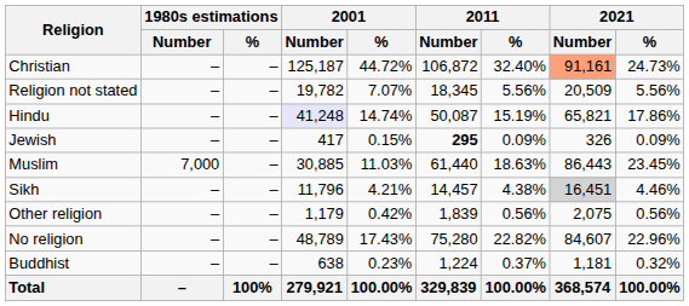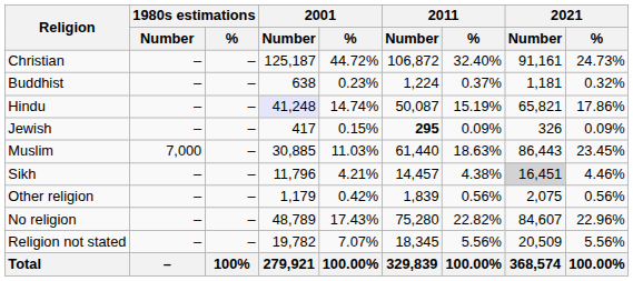 <table class="wikitable sortable" style="text-align:right">
 <tr>
 <th rowspan="2">Religion</th>
 <th colspan="2">1980s estimations</th>
 <th colspan="2">2001</th>
 <th colspan="2">2011</th>
 <th colspan="2">2021</th>
 </tr>
 <tr>
 <th>Number</th>
 <th>%</th>
 <th>Number</th>
 <th>%</th>
 <th>Number</th>
 <th>%</th>
 <th>Number</th>
 <th>%</th>
 </tr>
 <tr>
 <td style="text-align:left">Christian</td>
 <td>–</td>
 <td>–</td>
 <td>125,187</td>
 <td>44.72%</td>
 <td>106,872</td>
 <td>32.40%</td>
-<td style="background: lightsalmon;">91,161</td>
+<td>91,161</td>
 <td>24.73%</td>
 </tr>
 <tr>
-<td style="text-align:left">Religion not stated</td>
+<td style="text-align:left">Buddhist</td>
 <td>–</td>
 <td>–</td>
-<td>19,782</td>
-<td>7.07%</td>
-<td>18,345</td>
-<td>5.56%</td>
-<td>20,509</td>
-<td>5.56%</td>
+<td>638</td>
+<td>0.23%</td>
+<td>1,224</td>
+<td>0.37%</td>
+<td>1,181</td>
+<td>0.32%</td>
 </tr>
 <tr>
 <td style="text-align:left">Hindu</td>
 <td>–</td>
 <td>–</td>
 <td style="background: lavender;">41,248</td>
 <td>14.74%</td>
 <td>50,087</td>
 <td>15.19%</td>
 <td>65,821</td>
 <td>17.86%</td>
 </tr>
 <tr>
 <td style="text-align:left">Jewish</td>
 <td>–</td>
 <td>–</td>
 <td>417</td>
 <td>0.15%</td>
 <td><strong>295</strong></td>
 <td>0.09%</td>
 <td>326</td>
 <td>0.09%</td>
 </tr>
 <tr>
 <td style="text-align:left">Muslim</td>
 <td>7,000</td>
 <td>–</td>
 <td>30,885</td>
 <td>11.03%</td>
 <td>61,440</td>
 <td>18.63%</td>
 <td>86,443</td>
 <td>23.45%</td>
 </tr>
 <tr>
 <td style="text-align:left">Sikh</td>
 <td>–</td>
 <td>–</td>
 <td>11,796</td>
 <td>4.21%</td>
 <td>14,457</td>
 <td>4.38%</td>
 <td style="background: lightgrey;">16,451</td>
 <td>4.46%</td>
 </tr>
 <tr>
 <td style="text-align:left">Other religion</td>
 <td>–</td>
 <td>–</td>
 <td>1,179</td>
 <td>0.42%</td>
 <td>1,839</td>
 <td>0.56%</td>
 <td>2,075</td>
 <td>0.56%</td>
 </tr>
 <tr>
 <td style="text-align:left">No religion</td>
 <td>–</td>
 <td>–</td>
 <td>48,789</td>
 <td>17.43%</td>
 <td>75,280</td>
 <td>22.82%</td>
 <td>84,607</td>
 <td>22.96%</td>
 </tr>
 <tr>
-<td style="text-align:left">Buddhist</td>
+<td style="text-align:left">Religion not stated</td>
 <td>–</td>
 <td>–</td>
-<td>638</td>
-<td>0.23%</td>
-<td>1,224</td>
-<td>0.37%</td>
-<td>1,181</td>
-<td>0.32%</td>
+<td>19,782</td>
+<td>7.07%</td>
+<td>18,345</td>
+<td>5.56%</td>
+<td>20,509</td>
+<td>5.56%</td>
 </tr>
 <tr>
 <th style="text-align:left">Total</th>
 <th>–</th>
 <th>100%</th>
 <th>279,921</th>
 <th>100.00%</th>
 <th>329,839</th>
 <th>100.00%</th>
 <th>368,574</th>
 <th>100.00%</th>
 </tr>
 </table>
